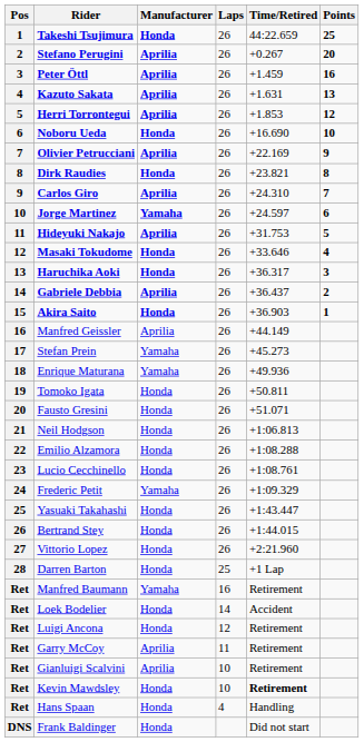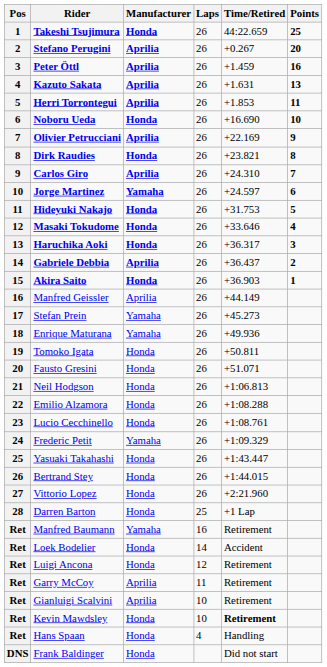 <table class="wikitable" style="font-size: 95%;">
 <tr>
 <th>Pos</th>
 <th>Rider</th>
 <th>Manufacturer</th>
 <th>Laps</th>
 <th>Time/Retired</th>
 <th>Points</th>
 </tr>
 <tr>
 <th>1</th>
 <td> <strong><a href='#'>Takeshi Tsujimura</a></strong></td>
 <td><strong><a href='#'>Honda</a></strong></td>
 <td>26</td>
 <td>44:22.659</td>
 <td><strong>25</strong></td>
 </tr>
 <tr>
 <th>2</th>
 <td> <strong><a href='#'>Stefano Perugini</a></strong></td>
 <td><strong><a href='#'>Aprilia</a></strong></td>
 <td>26</td>
 <td>+0.267</td>
 <td><strong>20</strong></td>
 </tr>
 <tr>
 <th>3</th>
 <td> <strong><a href='#'>Peter Öttl</a></strong></td>
 <td><strong><a href='#'>Aprilia</a></strong></td>
 <td>26</td>
 <td>+1.459</td>
 <td><strong>16</strong></td>
 </tr>
 <tr>
 <th>4</th>
 <td> <strong><a href='#'>Kazuto Sakata</a></strong></td>
 <td><strong><a href='#'>Aprilia</a></strong></td>
 <td>26</td>
 <td>+1.631</td>
 <td><strong>13</strong></td>
 </tr>
 <tr>
 <th>5</th>
 <td> <strong><a href='#'>Herri Torrontegui</a></strong></td>
 <td><strong><a href='#'>Aprilia</a></strong></td>
 <td>26</td>
 <td>+1.853</td>
-<td><strong>12</strong></td>
+<td><strong>11</strong></td>
 </tr>
 <tr>
 <th>6</th>
 <td> <strong><a href='#'>Noboru Ueda</a></strong></td>
 <td><strong><a href='#'>Honda</a></strong></td>
 <td>26</td>
 <td>+16.690</td>
 <td><strong>10</strong></td>
 </tr>
 <tr>
 <th>7</th>
 <td> <strong><a href='#'>Olivier Petrucciani</a></strong></td>
 <td><strong><a href='#'>Aprilia</a></strong></td>
 <td>26</td>
 <td>+22.169</td>
 <td><strong>9</strong></td>
 </tr>
 <tr>
 <th>8</th>
 <td> <strong><a href='#'>Dirk Raudies</a></strong></td>
 <td><strong><a href='#'>Honda</a></strong></td>
 <td>26</td>
 <td>+23.821</td>
 <td><strong>8</strong></td>
 </tr>
 <tr>
 <th>9</th>
 <td> <strong><a href='#'>Carlos Giro</a></strong></td>
 <td><strong><a href='#'>Aprilia</a></strong></td>
 <td>26</td>
 <td>+24.310</td>
 <td><strong>7</strong></td>
 </tr>
 <tr>
 <th>10</th>
 <td> <strong><a href='#'>Jorge Martinez</a></strong></td>
 <td><strong><a href='#'>Yamaha</a></strong></td>
 <td>26</td>
 <td>+24.597</td>
 <td><strong>6</strong></td>
 </tr>
 <tr>
 <th>11</th>
 <td> <strong><a href='#'>Hideyuki Nakajo</a></strong></td>
-<td><strong><a href='#'>Aprilia</a></strong></td>
+<td><strong><a href='#'>Honda</a></strong></td>
 <td>26</td>
 <td>+31.753</td>
 <td><strong>5</strong></td>
 </tr>
 <tr>
 <th>12</th>
 <td> <strong><a href='#'>Masaki Tokudome</a></strong></td>
 <td><strong><a href='#'>Honda</a></strong></td>
 <td>26</td>
 <td>+33.646</td>
 <td><strong>4</strong></td>
 </tr>
 <tr>
 <th>13</th>
 <td> <strong><a href='#'>Haruchika Aoki</a></strong></td>
 <td><strong><a href='#'>Honda</a></strong></td>
 <td>26</td>
 <td>+36.317</td>
 <td><strong>3</strong></td>
 </tr>
 <tr>
 <th>14</th>
 <td> <strong><a href='#'>Gabriele Debbia</a></strong></td>
 <td><strong><a href='#'>Aprilia</a></strong></td>
 <td>26</td>
 <td>+36.437</td>
 <td><strong>2</strong></td>
 </tr>
 <tr>
 <th>15</th>
 <td> <strong><a href='#'>Akira Saito</a></strong></td>
 <td><strong><a href='#'>Honda</a></strong></td>
 <td>26</td>
 <td>+36.903</td>
 <td><strong>1</strong></td>
 </tr>
 <tr>
 <th>16</th>
 <td> <a href='#'>Manfred Geissler</a></td>
 <td><a href='#'>Aprilia</a></td>
 <td>26</td>
 <td>+44.149</td>
 <td></td>
 </tr>
 <tr>
 <th>17</th>
 <td> <a href='#'>Stefan Prein</a></td>
 <td><a href='#'>Yamaha</a></td>
 <td>26</td>
 <td>+45.273</td>
 <td></td>
 </tr>
 <tr>
 <th>18</th>
 <td> <a href='#'>Enrique Maturana</a></td>
 <td><a href='#'>Yamaha</a></td>
 <td>26</td>
 <td>+49.936</td>
 <td></td>
 </tr>
 <tr>
 <th>19</th>
 <td> <a href='#'>Tomoko Igata</a></td>
 <td><a href='#'>Honda</a></td>
 <td>26</td>
 <td>+50.811</td>
 <td></td>
 </tr>
 <tr>
 <th>20</th>
 <td> <a href='#'>Fausto Gresini</a></td>
 <td><a href='#'>Honda</a></td>
 <td>26</td>
 <td>+51.071</td>
 <td></td>
 </tr>
 <tr>
 <th>21</th>
 <td> <a href='#'>Neil Hodgson</a></td>
 <td><a href='#'>Honda</a></td>
 <td>26</td>
 <td>+1:06.813</td>
 <td></td>
 </tr>
 <tr>
 <th>22</th>
 <td> <a href='#'>Emilio Alzamora</a></td>
 <td><a href='#'>Honda</a></td>
 <td>26</td>
 <td>+1:08.288</td>
 <td></td>
 </tr>
 <tr>
 <th>23</th>
 <td> <a href='#'>Lucio Cecchinello</a></td>
 <td><a href='#'>Honda</a></td>
 <td>26</td>
 <td>+1:08.761</td>
 <td></td>
 </tr>
 <tr>
 <th>24</th>
 <td> <a href='#'>Frederic Petit</a></td>
 <td><a href='#'>Yamaha</a></td>
 <td>26</td>
 <td>+1:09.329</td>
 <td></td>
 </tr>
 <tr>
 <th>25</th>
 <td> <a href='#'>Yasuaki Takahashi</a></td>
 <td><a href='#'>Honda</a></td>
 <td>26</td>
 <td>+1:43.447</td>
 <td></td>
 </tr>
 <tr>
 <th>26</th>
 <td> <a href='#'>Bertrand Stey</a></td>
 <td><a href='#'>Honda</a></td>
 <td>26</td>
 <td>+1:44.015</td>
 <td></td>
 </tr>
 <tr>
 <th>27</th>
 <td> <a href='#'>Vittorio Lopez</a></td>
 <td><a href='#'>Honda</a></td>
 <td>26</td>
 <td>+2:21.960</td>
 <td></td>
 </tr>
 <tr>
 <th>28</th>
 <td> <a href='#'>Darren Barton</a></td>
 <td><a href='#'>Honda</a></td>
 <td>25</td>
 <td>+1 Lap</td>
 <td></td>
 </tr>
 <tr>
 <th>Ret</th>
 <td> <a href='#'>Manfred Baumann</a></td>
 <td><a href='#'>Yamaha</a></td>
 <td>16</td>
 <td>Retirement</td>
 <td></td>
 </tr>
 <tr>
 <th>Ret</th>
 <td> <a href='#'>Loek Bodelier</a></td>
 <td><a href='#'>Honda</a></td>
 <td>14</td>
 <td>Accident</td>
 <td></td>
 </tr>
 <tr>
 <th>Ret</th>
 <td> <a href='#'>Luigi Ancona</a></td>
 <td><a href='#'>Honda</a></td>
 <td>12</td>
 <td>Retirement</td>
 <td></td>
 </tr>
 <tr>
 <th>Ret</th>
 <td> <a href='#'>Garry McCoy</a></td>
 <td><a href='#'>Aprilia</a></td>
 <td>11</td>
 <td>Retirement</td>
 <td></td>
 </tr>
 <tr>
 <th>Ret</th>
 <td> <a href='#'>Gianluigi Scalvini</a></td>
 <td><a href='#'>Aprilia</a></td>
 <td>10</td>
 <td>Retirement</td>
 <td></td>
 </tr>
 <tr>
 <th>Ret</th>
 <td> <a href='#'>Kevin Mawdsley</a></td>
 <td><a href='#'>Honda</a></td>
 <td>10</td>
 <td><strong>Retirement</strong></td>
 <td></td>
 </tr>
 <tr>
 <th>Ret</th>
 <td> <a href='#'>Hans Spaan</a></td>
 <td><a href='#'>Honda</a></td>
 <td>4</td>
 <td>Handling</td>
 <td></td>
 </tr>
 <tr>
 <th>DNS</th>
 <td> <a href='#'>Frank Baldinger</a></td>
 <td><a href='#'>Honda</a></td>
 <td></td>
 <td>Did not start</td>
 <td></td>
 </tr>
 </table>
